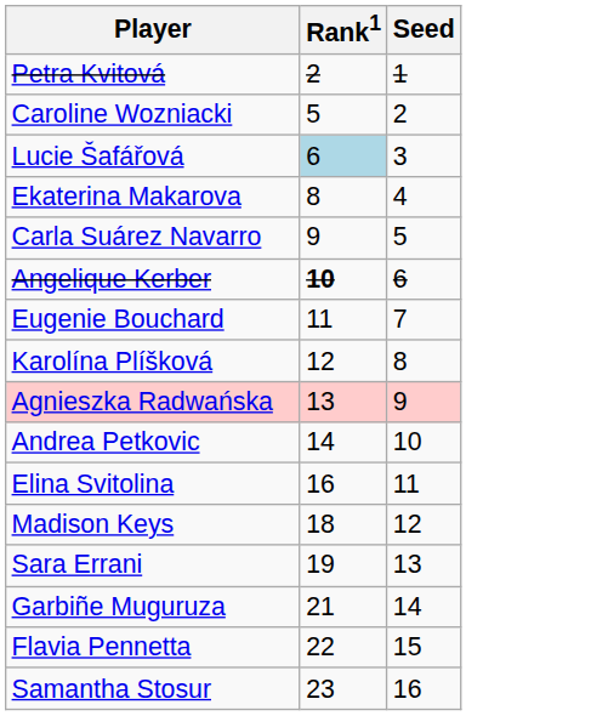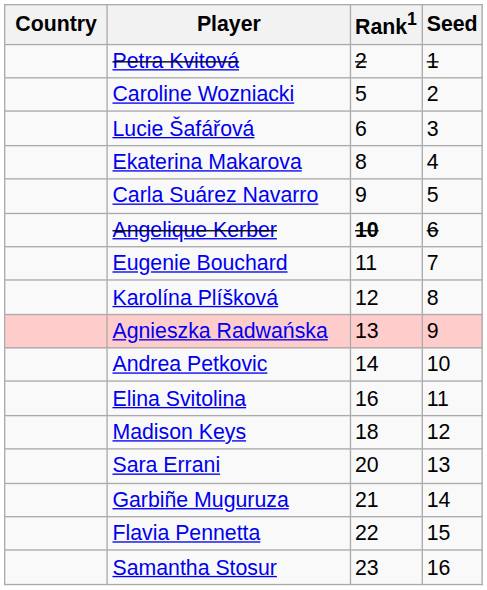 <table class="wikitable" border="1">
 <tr>
+<th width="70">Country</th>
 <th width="175">Player</th>
 <th>Rank<sup>1</sup></th>
 <th>Seed</th>
 </tr>
 <tr>
+<td><s></s></td>
 <td><s><a href='#'>Petra Kvitová</a></s></td>
 <td><s>2</s></td>
 <td><s>1</s></td>
 </tr>
 <tr>
+<td></td>
 <td><a href='#'>Caroline Wozniacki</a></td>
 <td>5</td>
 <td>2</td>
 </tr>
 <tr>
+<td></td>
 <td><a href='#'>Lucie Šafářová</a></td>
-<td style="background: lightblue;">6</td>
+<td>6</td>
 <td>3</td>
 </tr>
 <tr>
+<td></td>
 <td><a href='#'>Ekaterina Makarova</a></td>
 <td>8</td>
 <td>4</td>
 </tr>
 <tr>
+<td></td>
 <td><a href='#'>Carla Suárez Navarro</a></td>
 <td>9</td>
 <td>5</td>
 </tr>
 <tr>
+<td><s></s></td>
 <td><s><a href='#'>Angelique Kerber</a></s></td>
 <td><strong><s>10</s></strong></td>
 <td><s>6</s></td>
 </tr>
 <tr>
+<td></td>
 <td><a href='#'>Eugenie Bouchard</a></td>
 <td>11</td>
 <td>7</td>
 </tr>
 <tr>
+<td></td>
 <td><a href='#'>Karolína Plíšková</a></td>
 <td>12</td>
 <td>8</td>
 </tr>
 <tr style="background:#fcc;">
+<td></td>
 <td><a href='#'>Agnieszka Radwańska</a></td>
 <td>13</td>
 <td>9</td>
 </tr>
 <tr>
+<td></td>
 <td><a href='#'>Andrea Petkovic</a></td>
 <td>14</td>
 <td>10</td>
 </tr>
 <tr>
+<td></td>
 <td><a href='#'>Elina Svitolina</a></td>
 <td>16</td>
 <td>11</td>
 </tr>
 <tr>
+<td></td>
 <td><a href='#'>Madison Keys</a></td>
 <td>18</td>
 <td>12</td>
 </tr>
 <tr>
+<td></td>
 <td><a href='#'>Sara Errani</a></td>
-<td>19</td>
+<td>20</td>
 <td>13</td>
 </tr>
 <tr>
+<td></td>
 <td><a href='#'>Garbiñe Muguruza</a></td>
 <td>21</td>
 <td>14</td>
 </tr>
 <tr>
+<td></td>
 <td><a href='#'>Flavia Pennetta</a></td>
 <td>22</td>
 <td>15</td>
 </tr>
 <tr>
+<td></td>
 <td><a href='#'>Samantha Stosur</a></td>
 <td>23</td>
 <td>16</td>
 </tr>
 </table>
